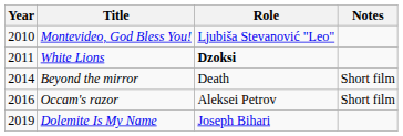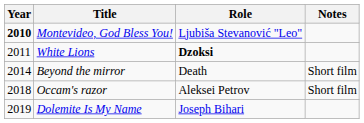 <table class="wikitable sortable">
 <tr>
 <th>Year</th>
 <th>Title</th>
 <th>Role</th>
 <th>Notes</th>
 </tr>
 <tr>
-<td>2010</td>
+<td><strong>2010</strong></td>
 <td><em><a href='#'>Montevideo, God Bless You!</a></em></td>
 <td><a href='#'>Ljubiša Stevanović "Leo"</a></td>
 <td></td>
 </tr>
 <tr>
 <td>2011</td>
 <td><em><a href='#'>White Lions</a></em></td>
 <td><strong>Dzoksi</strong></td>
 <td></td>
 </tr>
 <tr>
 <td>2014</td>
 <td><em>Beyond the mirror</em></td>
 <td>Death</td>
 <td>Short film</td>
 </tr>
 <tr>
-<td>2016</td>
+<td>2018</td>
 <td><em>Occam's razor</em></td>
 <td>Aleksei Petrov</td>
 <td>Short film</td>
 </tr>
 <tr>
 <td>2019</td>
 <td><em><a href='#'>Dolemite Is My Name</a></em></td>
 <td><a href='#'>Joseph Bihari</a></td>
 <td></td>
 </tr>
 </table>
